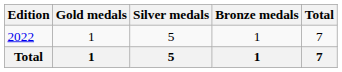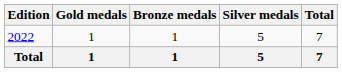 <table class="wikitable">
 <tr>
 <th>Edition</th>
 <th>Gold medals</th>
+<th>Bronze medals</th>
 <th>Silver medals</th>
-<th>Bronze medals</th>
 <th>Total</th>
 </tr>
 <tr>
 <td><a href='#'>2022</a></td>
 <td style="text-align:center;">1</td>
+<td style="text-align:center;">1</td>
 <td style="text-align:center;">5</td>
-<td style="text-align:center;">1</td>
 <td style="text-align:center;">7</td>
 </tr>
 <tr>
 <th>Total</th>
 <th style="text-align:center;">1</th>
+<th style="text-align:center;">1</th>
 <th style="text-align:center;">5</th>
-<th style="text-align:center;">1</th>
 <th style="text-align:center;">7</th>
 </tr>
 </table>
